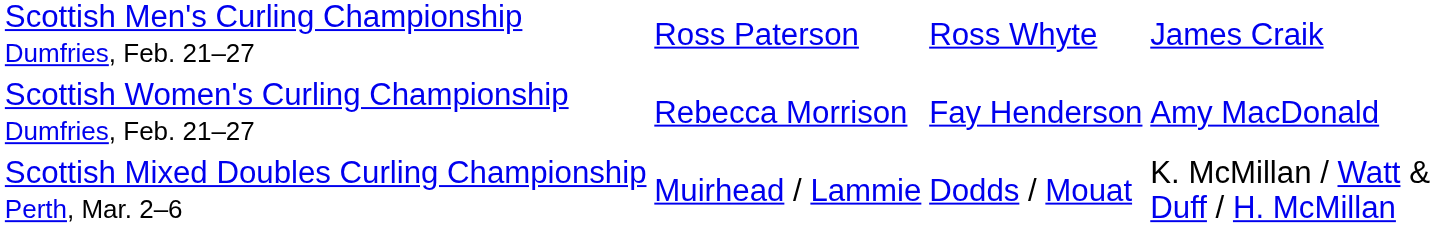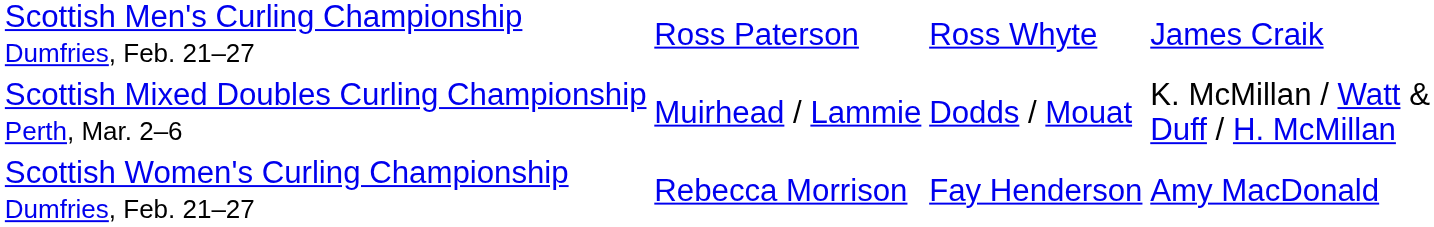 <table>
 <tr>
 <td><a href='#'>Scottish Men's Curling Championship</a> <br> <small><a href='#'>Dumfries</a>, Feb. 21–27</small></td>
 <td><a href='#'>Ross Paterson</a></td>
 <td><a href='#'>Ross Whyte</a></td>
 <td><a href='#'>James Craik</a></td>
 </tr>
 <tr>
+<td><a href='#'>Scottish Mixed Doubles Curling Championship</a> <br> <small><a href='#'>Perth</a>, Mar. 2–6</small></td>
+<td><a href='#'>Muirhead</a> / <a href='#'>Lammie</a></td>
+<td><a href='#'>Dodds</a> / <a href='#'>Mouat</a></td>
+<td>K. McMillan / <a href='#'>Watt</a> & <br> <a href='#'>Duff</a> / <a href='#'>H. McMillan</a></td>
+</tr>
+<tr>
 <td><a href='#'>Scottish Women's Curling Championship</a> <br> <small><a href='#'>Dumfries</a>, Feb. 21–27</small></td>
 <td><a href='#'>Rebecca Morrison</a></td>
 <td><a href='#'>Fay Henderson</a></td>
 <td><a href='#'>Amy MacDonald</a></td>
 </tr>
-<tr>
-<td><a href='#'>Scottish Mixed Doubles Curling Championship</a> <br> <small><a href='#'>Perth</a>, Mar. 2–6</small></td>
-<td><a href='#'>Muirhead</a> / <a href='#'>Lammie</a></td>
-<td><a href='#'>Dodds</a> / <a href='#'>Mouat</a></td>
-<td>K. McMillan / <a href='#'>Watt</a> & <br> <a href='#'>Duff</a> / <a href='#'>H. McMillan</a></td>
-</tr>
 </table>
